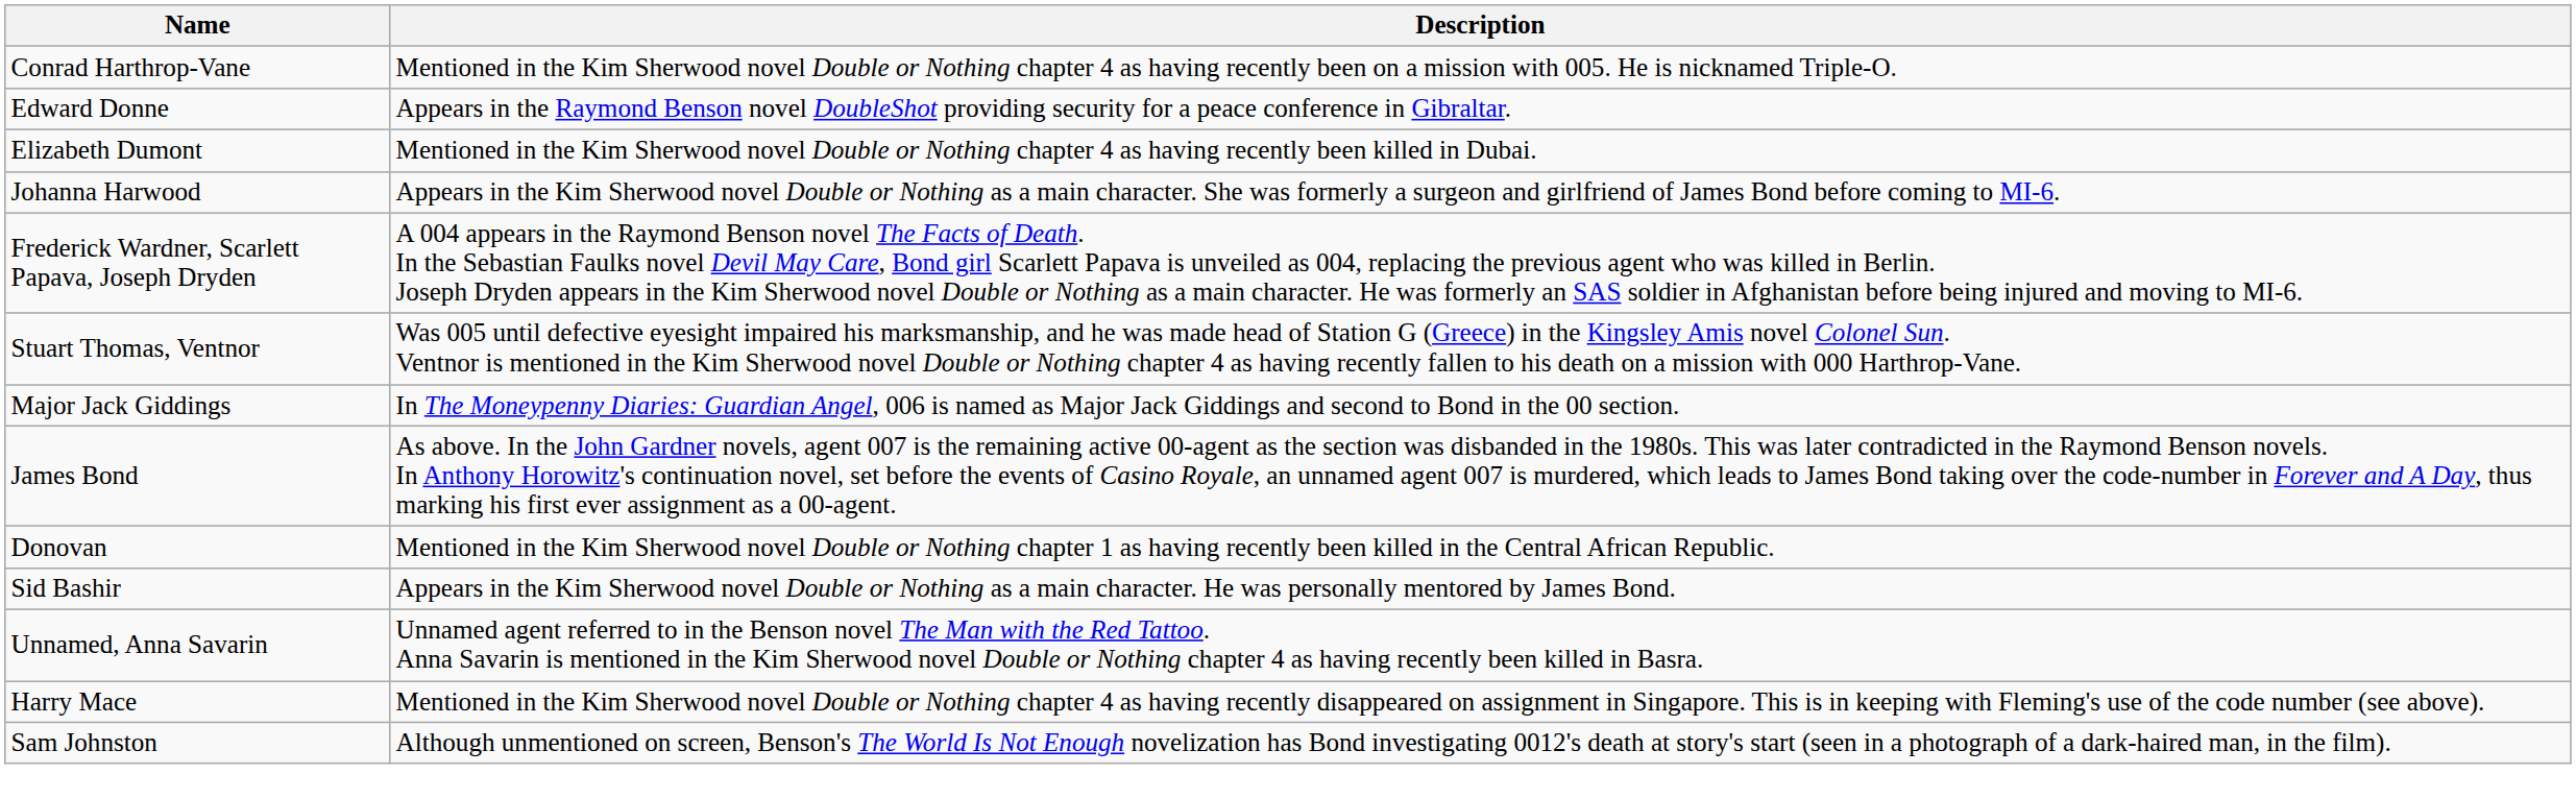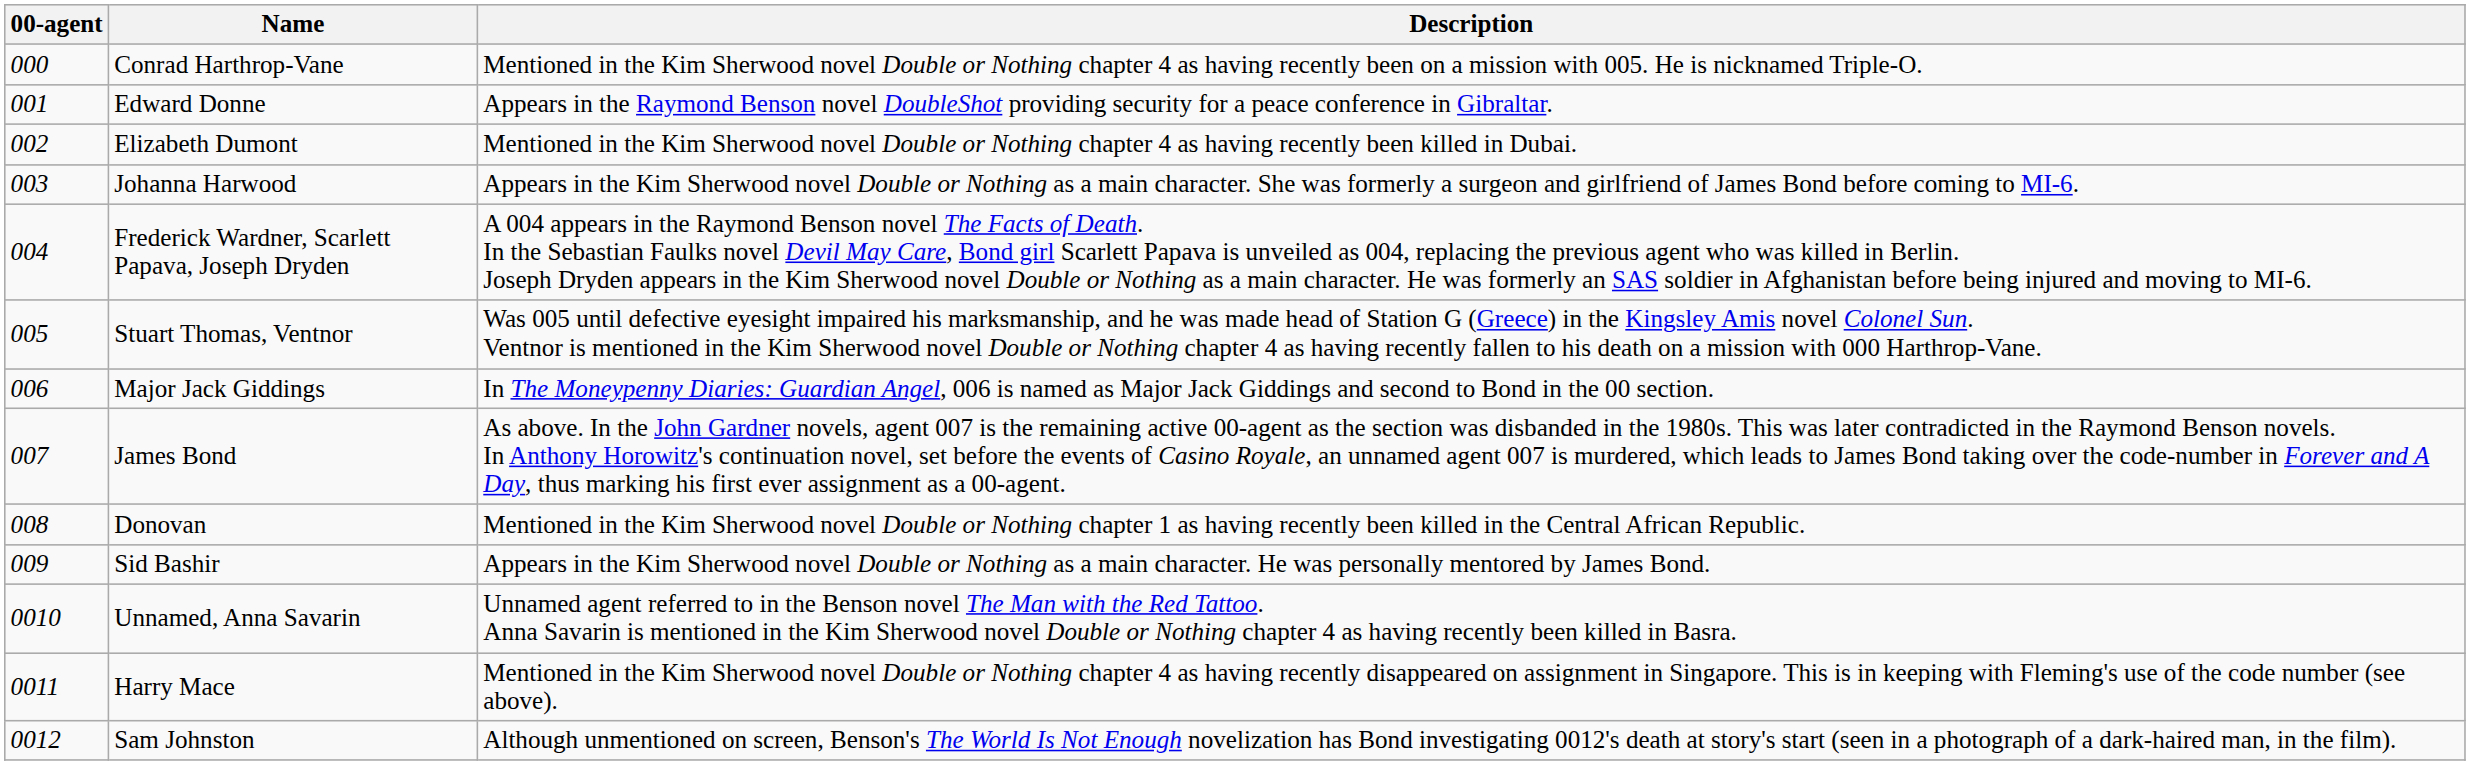 <table class="wikitable">
 <tr>
+<th style="white-space:nowrap;">00-agent</th>
 <th style="width:15%;">Name</th>
 <th>Description</th>
 </tr>
 <tr>
+<td><em>000</em></td>
 <td>Conrad Harthrop-Vane</td>
 <td>Mentioned in the Kim Sherwood novel <em>Double or Nothing</em> chapter 4 as having recently been on a mission with 005. He is nicknamed Triple-O.</td>
 </tr>
 <tr>
+<td><em>001</em></td>
 <td>Edward Donne</td>
 <td>Appears in the <a href='#'>Raymond Benson</a> novel <em><a href='#'>DoubleShot</a></em> providing security for a peace conference in <a href='#'>Gibraltar</a>.</td>
 </tr>
 <tr>
+<td><em>002</em></td>
 <td>Elizabeth Dumont</td>
 <td>Mentioned in the Kim Sherwood novel <em>Double or Nothing</em> chapter 4 as having recently been killed in Dubai.</td>
 </tr>
 <tr>
+<td><em>003</em></td>
 <td>Johanna Harwood</td>
 <td>Appears in the Kim Sherwood novel <em>Double or Nothing</em> as a main character. She was formerly a surgeon and girlfriend of James Bond before coming to <a href='#'>MI-6</a>.</td>
 </tr>
 <tr>
+<td><em>004</em></td>
 <td>Frederick Wardner, Scarlett Papava, Joseph Dryden</td>
 <td>A 004 appears in the Raymond Benson novel <em><a href='#'>The Facts of Death</a></em>.<br>In the Sebastian Faulks novel <em><a href='#'>Devil May Care</a></em>, <a href='#'>Bond girl</a> Scarlett Papava is unveiled as 004, replacing the previous agent who was killed in Berlin.<br>Joseph Dryden appears in the Kim Sherwood novel <em>Double or Nothing</em> as a main character. He was formerly an <a href='#'>SAS</a> soldier in Afghanistan before being injured and moving to MI-6.</td>
 </tr>
 <tr>
+<td><em>005</em></td>
 <td>Stuart Thomas, Ventnor</td>
 <td>Was 005 until defective eyesight impaired his marksmanship, and he was made head of Station G (<a href='#'>Greece</a>) in the <a href='#'>Kingsley Amis</a> novel <em><a href='#'>Colonel Sun</a></em>.<br>Ventnor is mentioned in the Kim Sherwood novel <em>Double or Nothing</em> chapter 4 as having recently fallen to his death on a mission with 000 Harthrop-Vane.</td>
 </tr>
 <tr>
+<td><em>006</em></td>
 <td>Major Jack Giddings </td>
 <td>In <em><a href='#'>The Moneypenny Diaries: Guardian Angel</a></em>, 006 is named as Major Jack Giddings and second to Bond in the 00 section.</td>
 </tr>
 <tr>
+<td><em>007</em></td>
 <td>James Bond</td>
 <td>As above. In the <a href='#'>John Gardner</a> novels, agent 007 is the remaining active 00-agent as the section was disbanded in the 1980s. This was later contradicted in the Raymond Benson novels.<br>In <a href='#'>Anthony Horowitz</a>'s continuation novel, set before the events of <em>Casino Royale</em>, an unnamed agent 007 is murdered, which leads to James Bond taking over the code-number in <em><a href='#'>Forever and A Day</a></em>, thus marking his first ever assignment as a 00-agent.</td>
 </tr>
 <tr>
+<td><em>008</em></td>
 <td>Donovan</td>
 <td>Mentioned in the Kim Sherwood novel <em>Double or Nothing</em> chapter 1 as having recently been killed in the Central African Republic.</td>
 </tr>
 <tr>
+<td><em>009</em></td>
 <td>Sid Bashir</td>
 <td>Appears in the Kim Sherwood novel <em>Double or Nothing</em> as a main character. He was personally mentored by James Bond.</td>
 </tr>
 <tr>
+<td><em>0010</em></td>
 <td>Unnamed, Anna Savarin</td>
 <td>Unnamed agent referred to in the Benson novel <em><a href='#'>The Man with the Red Tattoo</a></em>.<br>Anna Savarin is mentioned in the Kim Sherwood novel <em>Double or Nothing</em> chapter 4 as having recently been killed in Basra.</td>
 </tr>
 <tr>
+<td><em>0011</em></td>
 <td>Harry Mace</td>
 <td>Mentioned in the Kim Sherwood novel <em>Double or Nothing</em> chapter 4 as having recently disappeared on assignment in Singapore. This is in keeping with Fleming's use of the code number (see above).</td>
 </tr>
 <tr>
+<td><em>0012</em></td>
 <td>Sam Johnston</td>
 <td>Although unmentioned on screen, Benson's <em><a href='#'>The World Is Not Enough</a></em> novelization has Bond investigating 0012's death at story's start (seen in a photograph of a dark-haired man, in the film).</td>
 </tr>
 </table>
